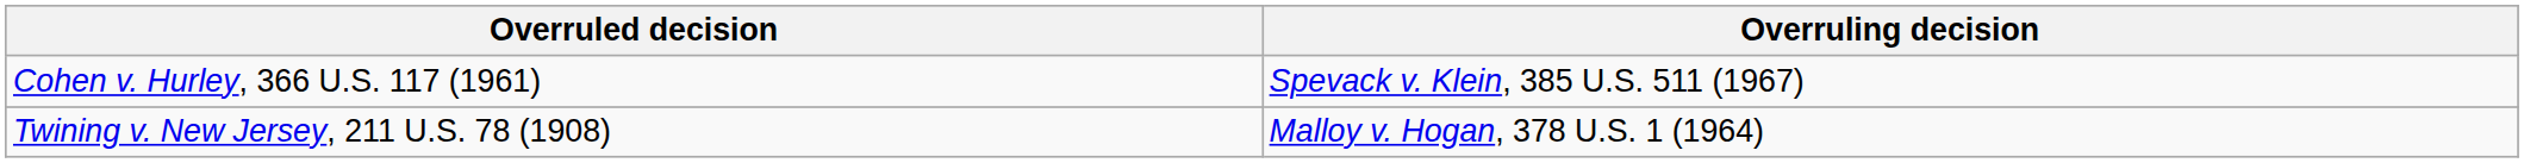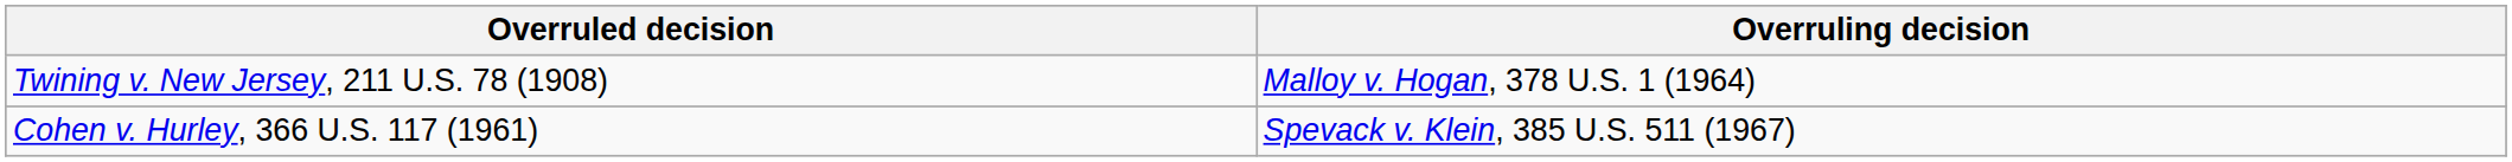 <table class="wikitable sortable collapsible" style="width:100%">
 <tr>
 <th width="50%">Overruled decision</th>
 <th width="50%">Overruling decision</th>
 </tr>
+<tr valign="top">
+<td><em><a href='#'>Twining v. New Jersey</a></em>, 211 U.S. 78 (1908)</td>
+<td><em><a href='#'>Malloy v. Hogan</a></em>, 378 U.S. 1 (1964)</td>
+</tr>
 <tr>
 <td><em><a href='#'>Cohen v. Hurley</a></em>, 366 U.S. 117 (1961)</td>
 <td><em><a href='#'>Spevack v. Klein</a></em>, 385 U.S. 511 (1967)</td>
 </tr>
-<tr valign="top">
-<td><em><a href='#'>Twining v. New Jersey</a></em>, 211 U.S. 78 (1908)</td>
-<td><em><a href='#'>Malloy v. Hogan</a></em>, 378 U.S. 1 (1964)</td>
-</tr>
 </table>
